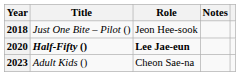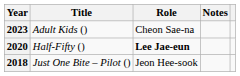 <table class="wikitable plainrowheaders sortable">
 <tr>
 <th scope="col">Year</th>
 <th scope="col">Title</th>
 <th scope="col">Role</th>
 <th scope="col">Notes</th>
 <th scope="col" class="unsortable"></th>
 </tr>
 <tr>
+<th scope="row">2023</th>
+<td><em>Adult Kids</em> ()</td>
+<td>Cheon Sae-na</td>
+<td></td>
+<td style="text-align:center"></td>
+</tr>
+<tr>
+<th scope="row">2020</th>
+<td><em>Half-Fifty</em> ()</td>
+<td><strong>Lee Jae-eun</strong></td>
+<td></td>
+<td style="text-align:center"></td>
+</tr>
+<tr>
 <th scope="row">2018</th>
 <td><em>Just One Bite – Pilot</em> ()</td>
 <td>Jeon Hee-sook</td>
 <td></td>
 <td style="text-align:center"></td>
 </tr>
-<tr>
-<th scope="row">2020</th>
-<td><strong><em>Half-Fifty</em> ()</strong></td>
-<td><strong>Lee Jae-eun</strong></td>
-<td></td>
-<td style="text-align:center"></td>
-</tr>
-<tr>
-<th scope="row">2023</th>
-<td><em>Adult Kids</em> ()</td>
-<td>Cheon Sae-na</td>
-<td></td>
-<td style="text-align:center"></td>
-</tr>
 </table>
